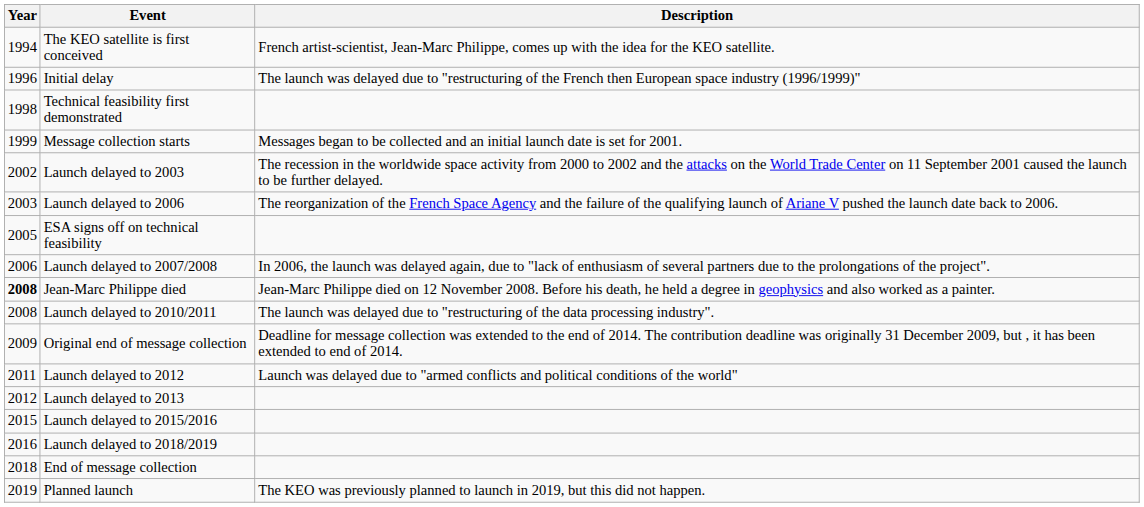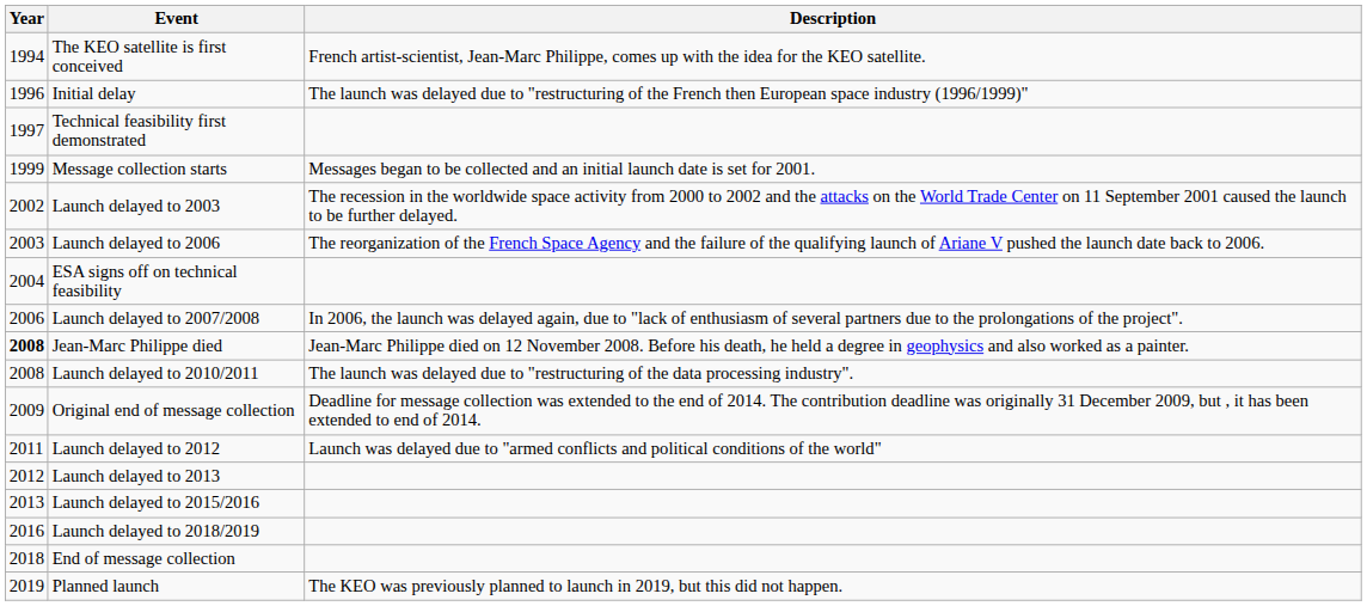 <table class="wikitable">
 <tr>
 <th>Year</th>
 <th>Event</th>
 <th>Description</th>
 </tr>
 <tr>
 <td>1994</td>
 <td>The KEO satellite is first conceived</td>
 <td>French artist-scientist, Jean-Marc Philippe, comes up with the idea for the KEO satellite.</td>
 </tr>
 <tr>
 <td>1996</td>
 <td>Initial delay</td>
 <td>The launch was delayed due to "restructuring of the French then European space industry (1996/1999)"</td>
 </tr>
 <tr>
-<td>1998</td>
+<td>1997</td>
 <td>Technical feasibility first demonstrated</td>
 <td></td>
 </tr>
 <tr>
 <td>1999</td>
 <td>Message collection starts</td>
 <td>Messages began to be collected and an initial launch date is set for 2001.</td>
 </tr>
 <tr>
 <td>2002</td>
 <td>Launch delayed to 2003</td>
 <td>The recession in the worldwide space activity from 2000 to 2002 and the <a href='#'>attacks</a> on the <a href='#'>World Trade Center</a> on 11 September 2001 caused the launch to be further delayed.</td>
 </tr>
 <tr>
 <td>2003</td>
 <td>Launch delayed to 2006</td>
 <td>The reorganization of the <a href='#'>French Space Agency</a> and the failure of the qualifying launch of <a href='#'>Ariane V</a> pushed the launch date back to 2006.</td>
 </tr>
 <tr>
-<td>2005</td>
+<td>2004</td>
 <td>ESA signs off on technical feasibility</td>
 <td></td>
 </tr>
 <tr>
 <td>2006</td>
 <td>Launch delayed to 2007/2008</td>
 <td>In 2006, the launch was delayed again, due to "lack of enthusiasm of several partners due to the prolongations of the project".</td>
 </tr>
 <tr>
 <td><strong>2008</strong></td>
 <td>Jean-Marc Philippe died</td>
 <td>Jean-Marc Philippe died on 12 November 2008. Before his death, he held a degree in <a href='#'>geophysics</a> and also worked as a painter.</td>
 </tr>
 <tr>
 <td>2008</td>
 <td>Launch delayed to 2010/2011</td>
 <td>The launch was delayed due to "restructuring of the data processing industry".</td>
 </tr>
 <tr>
 <td>2009</td>
 <td>Original end of message collection</td>
 <td>Deadline for message collection was extended to the end of 2014. The contribution deadline was originally 31 December 2009, but , it has been extended to end of 2014.</td>
 </tr>
 <tr>
 <td>2011</td>
 <td>Launch delayed to 2012</td>
 <td>Launch was delayed due to "armed conflicts and political conditions of the world" </td>
 </tr>
 <tr>
 <td>2012</td>
 <td>Launch delayed to 2013</td>
 <td></td>
 </tr>
 <tr>
-<td>2015</td>
+<td>2013</td>
 <td>Launch delayed to 2015/2016</td>
 <td></td>
 </tr>
 <tr>
 <td>2016</td>
 <td>Launch delayed to 2018/2019</td>
 <td></td>
 </tr>
 <tr>
 <td>2018</td>
 <td>End of message collection</td>
 <td></td>
 </tr>
 <tr>
 <td>2019</td>
 <td>Planned launch</td>
 <td>The KEO was previously planned to launch in 2019, but this did not happen.</td>
 </tr>
 </table>
